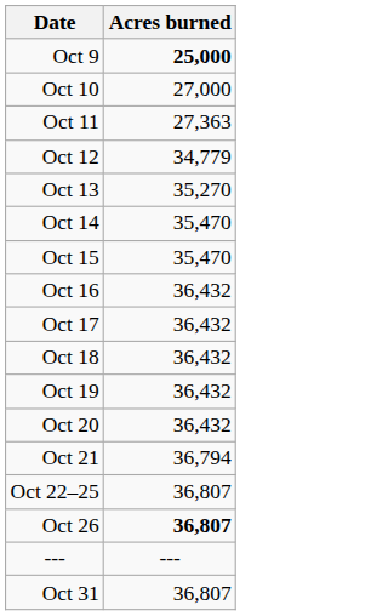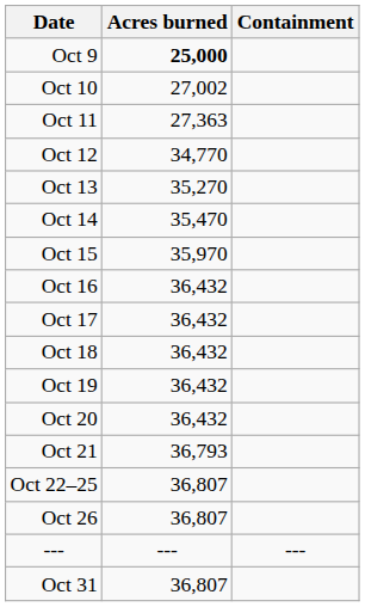 <table class="wikitable" style="text-align: right;">
 <tr>
 <th>Date</th>
 <th>Acres burned</th>
+<th>Containment</th>
 </tr>
 <tr>
 <td>Oct 9</td>
 <td><strong>25,000</strong></td>
+<td style="text-align: left;"></td>
 </tr>
 <tr>
 <td>Oct 10</td>
-<td>27,000</td>
+<td>27,002</td>
+<td style="text-align: left;"></td>
 </tr>
 <tr>
 <td>Oct 11</td>
 <td>27,363</td>
+<td style="text-align: left;"></td>
 </tr>
 <tr>
 <td>Oct 12</td>
-<td>34,779</td>
+<td>34,770</td>
+<td style="text-align: left;"></td>
 </tr>
 <tr>
 <td>Oct 13</td>
 <td>35,270</td>
+<td style="text-align: left;"></td>
 </tr>
 <tr>
 <td>Oct 14</td>
 <td>35,470</td>
+<td style="text-align: left;"></td>
 </tr>
 <tr>
 <td>Oct 15</td>
-<td>35,470</td>
+<td>35,970</td>
+<td style="text-align: left;"></td>
 </tr>
 <tr>
 <td>Oct 16</td>
 <td>36,432</td>
+<td style="text-align: left;"></td>
 </tr>
 <tr>
 <td>Oct 17</td>
 <td>36,432</td>
+<td style="text-align: left;"></td>
 </tr>
 <tr>
 <td>Oct 18</td>
 <td>36,432</td>
+<td style="text-align: left;"></td>
 </tr>
 <tr>
 <td>Oct 19</td>
 <td>36,432</td>
+<td style="text-align: left;"></td>
 </tr>
 <tr>
 <td>Oct 20</td>
 <td>36,432</td>
+<td style="text-align: left;"></td>
 </tr>
 <tr>
 <td>Oct 21</td>
-<td>36,794</td>
+<td>36,793</td>
+<td style="text-align: left;"></td>
 </tr>
 <tr>
 <td>Oct 22–25</td>
 <td>36,807</td>
+<td style="text-align: left;"></td>
 </tr>
 <tr>
 <td>Oct 26</td>
-<td><strong>36,807</strong></td>
+<td>36,807</td>
+<td style="text-align: left;"></td>
 </tr>
 <tr>
+<td style="text-align: center;">---</td>
 <td style="text-align: center;">---</td>
 <td style="text-align: center;">---</td>
 </tr>
 <tr>
 <td>Oct 31</td>
 <td>36,807</td>
+<td style="text-align: left;"></td>
 </tr>
 </table>
